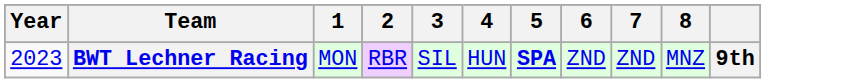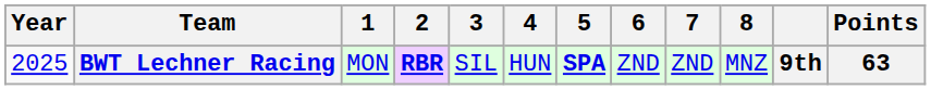 <table class="wikitable" style="text-align:center; font-size:90%">
 <tr>
 <th>Year</th>
 <th>Team</th>
 <th>1</th>
 <th>2</th>
 <th>3</th>
 <th>4</th>
 <th>5</th>
 <th>6</th>
 <th>7</th>
 <th>8</th>
 <th></th>
+<th>Points</th>
 </tr>
 <tr>
-<td><a href='#'>2023</a></td>
+<td><a href='#'>2025</a></td>
 <th><a href='#'>BWT Lechner Racing</a></th>
 <td style="background:#DFFFDF;"><a href='#'>MON</a><br></td>
-<td style="background:#EFCFFF;"><a href='#'>RBR</a><br></td>
+<td style="background:#EFCFFF;"><strong><a href='#'>RBR</a><br></strong></td>
 <td style="background:#DFFFDF;"><a href='#'>SIL</a><br></td>
 <td style="background:#DFFFDF;"><a href='#'>HUN</a><br></td>
 <td style="background:#DFFFDF;"><strong><a href='#'>SPA</a><br></strong></td>
 <td style="background:#DFFFDF;"><a href='#'>ZND</a><br></td>
 <td style="background:#DFFFDF;"><a href='#'>ZND</a><br></td>
 <td style="background:#DFFFDF;"><a href='#'>MNZ</a><br></td>
 <th>9th</th>
+<th>63</th>
 </tr>
 </table>
